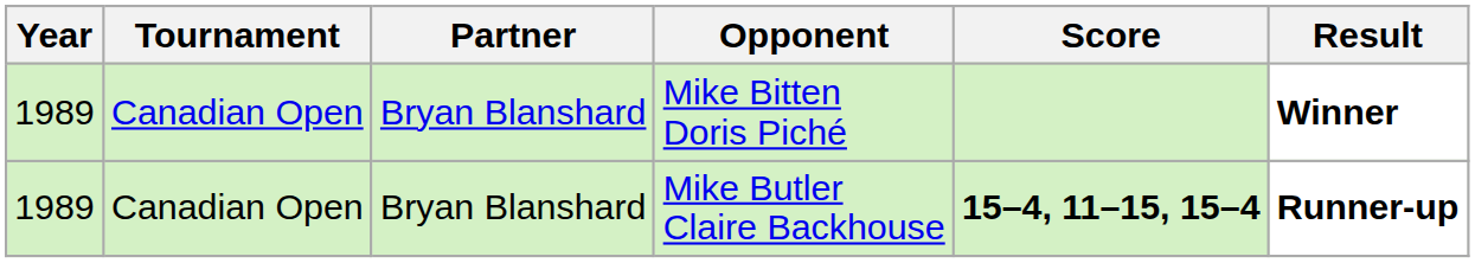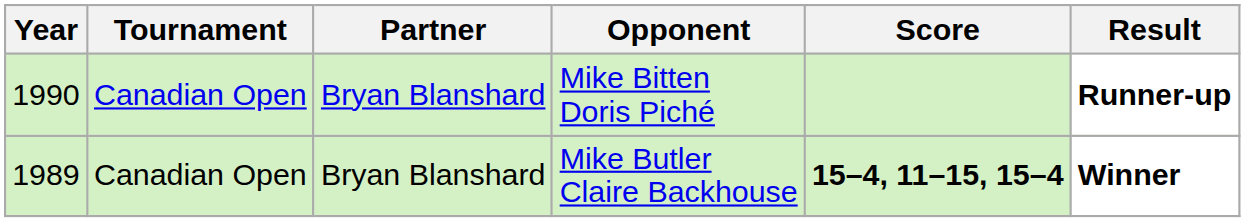 <table class="sortable wikitable" style="font-size: 90%;">
 <tr>
 <th>Year</th>
 <th>Tournament</th>
 <th>Partner</th>
 <th>Opponent</th>
 <th>Score</th>
 <th>Result</th>
 </tr>
 <tr style="background:#D4F1C5">
-<td align="center">1989</td>
+<td align="center">1990</td>
 <td align="left"><a href='#'>Canadian Open</a></td>
 <td align="left"> <a href='#'>Bryan Blanshard</a></td>
 <td align="left"> <a href='#'>Mike Bitten</a> <br>  <a href='#'>Doris Piché</a></td>
 <td align="left"></td>
-<td style="text-align:left; background:white"> <strong>Winner</strong></td>
+<td style="text-align:left; background:white"> <strong>Runner-up</strong></td>
 </tr>
 <tr style="background:#D4F1C5">
 <td align="center">1989</td>
 <td align="left">Canadian Open</td>
 <td align="left"> Bryan Blanshard</td>
 <td align="left"> <a href='#'>Mike Butler</a> <br>  <a href='#'>Claire Backhouse</a></td>
 <td align="left"><strong>15–4, 11–15, 15–4</strong></td>
-<td style="text-align:left; background:white"> <strong>Runner-up</strong></td>
+<td style="text-align:left; background:white"> <strong>Winner</strong></td>
 </tr>
 </table>
